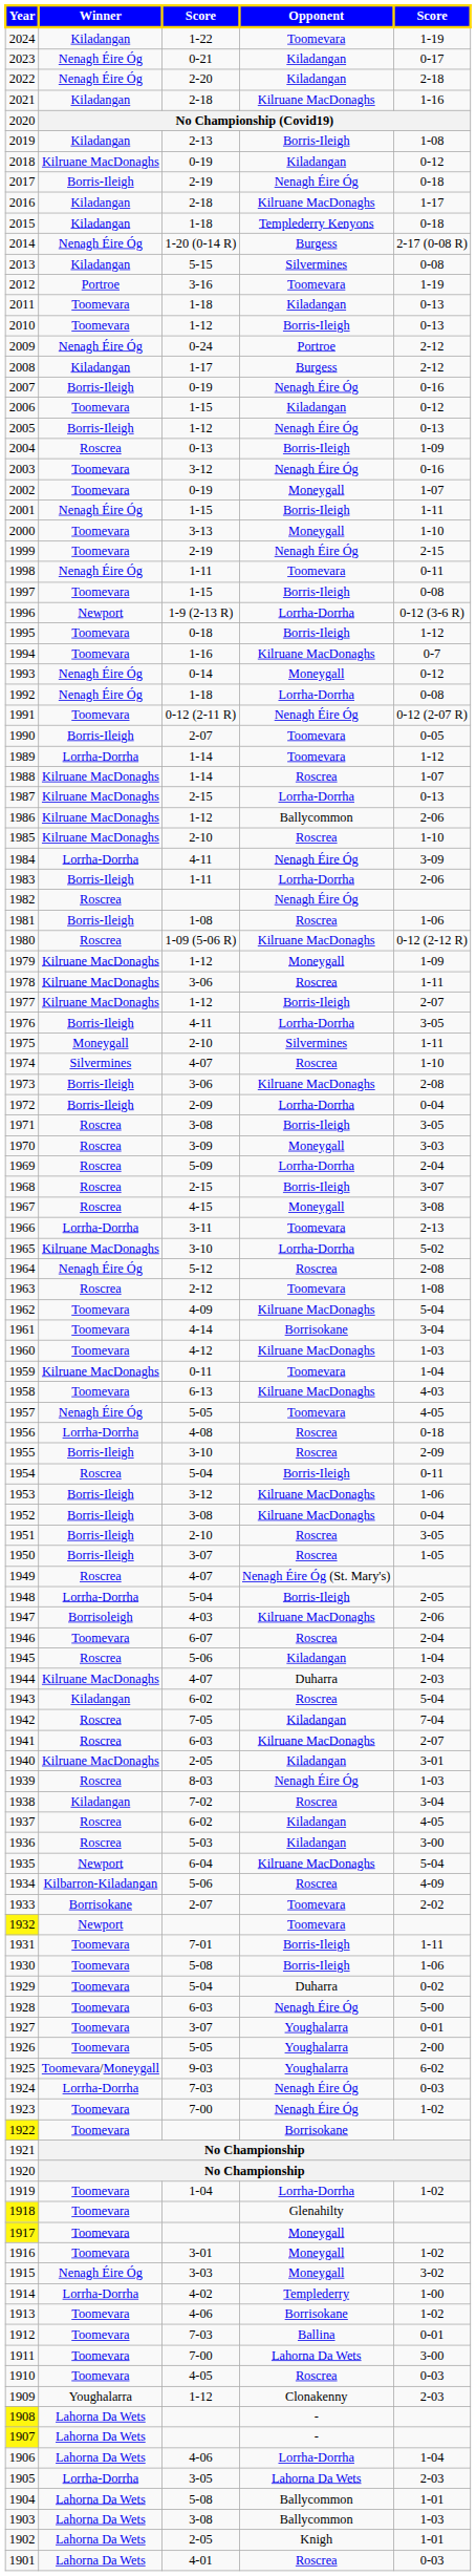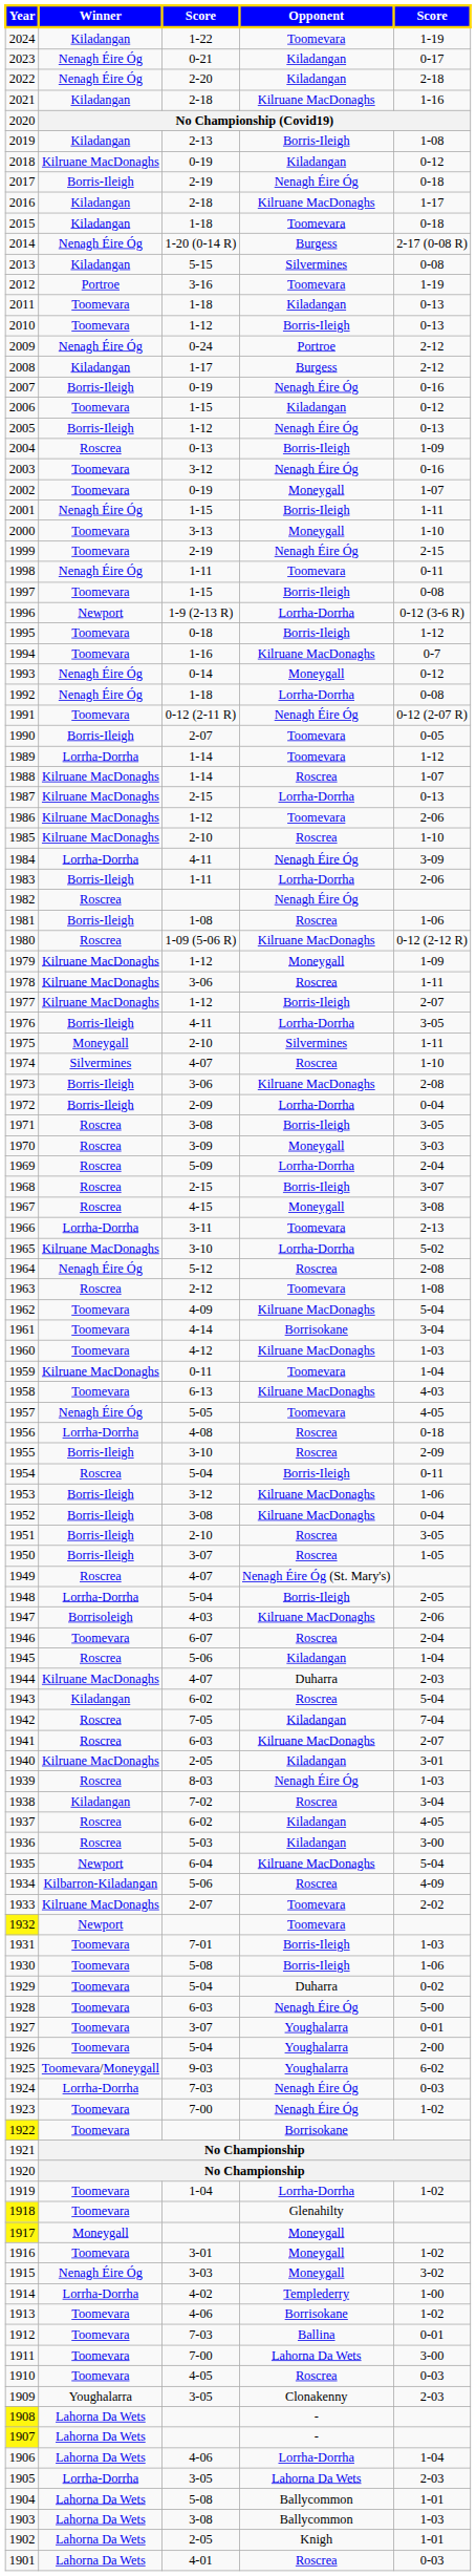 <table class="wikitable" style="text-align:center;">
 <tr>
 <th style="background:blue;color:white;border:3px solid gold">Year</th>
 <th style="background:blue;color:white;border:3px solid gold">Winner</th>
 <th style="background:blue;color:white;border:3px solid gold">Score</th>
 <th style="background:blue;color:white;border:3px solid gold">Opponent</th>
 <th style="background:blue;color:white;border:3px solid gold">Score</th>
 </tr>
 <tr>
 <td>2024</td>
 <td><a href='#'>Kiladangan</a></td>
 <td>1-22</td>
 <td><a href='#'>Toomevara</a></td>
 <td>1-19</td>
 </tr>
 <tr>
 <td>2023</td>
 <td><a href='#'>Nenagh Éire Óg</a></td>
 <td>0-21</td>
 <td><a href='#'>Kiladangan</a></td>
 <td>0-17</td>
 </tr>
 <tr>
 <td>2022</td>
 <td><a href='#'>Nenagh Éire Óg</a></td>
 <td>2-20</td>
 <td><a href='#'>Kiladangan</a></td>
 <td>2-18</td>
 </tr>
 <tr>
 <td>2021</td>
 <td><a href='#'>Kiladangan</a></td>
 <td>2-18</td>
 <td><a href='#'>Kilruane MacDonaghs</a></td>
 <td>1-16</td>
 </tr>
 <tr>
 <td>2020</td>
 <th colspan="4" align="center">No Championship (Covid19)</th>
 </tr>
 <tr>
 <td>2019</td>
 <td><a href='#'>Kiladangan</a></td>
 <td>2-13</td>
 <td><a href='#'>Borris-Ileigh</a></td>
 <td>1-08</td>
 </tr>
 <tr>
 <td>2018</td>
 <td><a href='#'>Kilruane MacDonaghs</a></td>
 <td>0-19</td>
 <td><a href='#'>Kiladangan</a></td>
 <td>0-12</td>
 </tr>
 <tr>
 <td>2017</td>
 <td><a href='#'>Borris-Ileigh</a></td>
 <td>2-19</td>
 <td><a href='#'>Nenagh Éire Óg</a></td>
 <td>0-18</td>
 </tr>
 <tr>
 <td>2016</td>
 <td><a href='#'>Kiladangan</a></td>
 <td>2-18</td>
 <td><a href='#'>Kilruane MacDonaghs</a></td>
 <td>1-17</td>
 </tr>
 <tr>
 <td>2015</td>
 <td><a href='#'>Kiladangan</a></td>
 <td>1-18</td>
-<td><a href='#'>Templederry Kenyons</a></td>
+<td><a href='#'>Toomevara</a></td>
 <td>0-18</td>
 </tr>
 <tr>
 <td>2014</td>
 <td><a href='#'>Nenagh Éire Óg</a></td>
 <td>1-20 (0-14 R)</td>
 <td><a href='#'>Burgess</a></td>
 <td>2-17 (0-08 R)</td>
 </tr>
 <tr>
 <td>2013</td>
 <td><a href='#'>Kiladangan</a></td>
 <td>5-15</td>
 <td><a href='#'>Silvermines</a></td>
 <td>0-08</td>
 </tr>
 <tr>
 <td>2012</td>
 <td><a href='#'>Portroe</a></td>
 <td>3-16</td>
 <td><a href='#'>Toomevara</a></td>
 <td>1-19</td>
 </tr>
 <tr>
 <td>2011</td>
 <td><a href='#'>Toomevara</a></td>
 <td>1-18</td>
 <td><a href='#'>Kiladangan</a></td>
 <td>0-13</td>
 </tr>
 <tr>
 <td>2010</td>
 <td><a href='#'>Toomevara</a></td>
 <td>1-12</td>
 <td><a href='#'>Borris-Ileigh</a></td>
 <td>0-13</td>
 </tr>
 <tr>
 <td>2009</td>
 <td><a href='#'>Nenagh Éire Óg</a></td>
 <td>0-24</td>
 <td><a href='#'>Portroe</a></td>
 <td>2-12</td>
 </tr>
 <tr>
 <td>2008</td>
 <td><a href='#'>Kiladangan</a></td>
 <td>1-17</td>
 <td><a href='#'>Burgess</a></td>
 <td>2-12</td>
 </tr>
 <tr>
 <td>2007</td>
 <td><a href='#'>Borris-Ileigh</a></td>
 <td>0-19</td>
 <td><a href='#'>Nenagh Éire Óg</a></td>
 <td>0-16</td>
 </tr>
 <tr>
 <td>2006</td>
 <td><a href='#'>Toomevara</a></td>
 <td>1-15</td>
 <td><a href='#'>Kiladangan</a></td>
 <td>0-12</td>
 </tr>
 <tr>
 <td>2005</td>
 <td><a href='#'>Borris-Ileigh</a></td>
 <td>1-12</td>
 <td><a href='#'>Nenagh Éire Óg</a></td>
 <td>0-13</td>
 </tr>
 <tr>
 <td>2004</td>
 <td><a href='#'>Roscrea</a></td>
 <td>0-13</td>
 <td><a href='#'>Borris-Ileigh</a></td>
 <td>1-09</td>
 </tr>
 <tr>
 <td>2003</td>
 <td><a href='#'>Toomevara</a></td>
 <td>3-12</td>
 <td><a href='#'>Nenagh Éire Óg</a></td>
 <td>0-16</td>
 </tr>
 <tr>
 <td>2002</td>
 <td><a href='#'>Toomevara</a></td>
 <td>0-19</td>
 <td><a href='#'>Moneygall</a></td>
 <td>1-07</td>
 </tr>
 <tr>
 <td>2001</td>
 <td><a href='#'>Nenagh Éire Óg</a></td>
 <td>1-15</td>
 <td><a href='#'>Borris-Ileigh</a></td>
 <td>1-11</td>
 </tr>
 <tr>
 <td>2000</td>
 <td><a href='#'>Toomevara</a></td>
 <td>3-13</td>
 <td><a href='#'>Moneygall</a></td>
 <td>1-10</td>
 </tr>
 <tr>
 <td>1999</td>
 <td><a href='#'>Toomevara</a></td>
 <td>2-19</td>
 <td><a href='#'>Nenagh Éire Óg</a></td>
 <td>2-15</td>
 </tr>
 <tr>
 <td>1998</td>
 <td><a href='#'>Nenagh Éire Óg</a></td>
 <td>1-11</td>
 <td><a href='#'>Toomevara</a></td>
 <td>0-11</td>
 </tr>
 <tr>
 <td>1997</td>
 <td><a href='#'>Toomevara</a></td>
 <td>1-15</td>
 <td><a href='#'>Borris-Ileigh</a></td>
 <td>0-08</td>
 </tr>
 <tr>
 <td>1996</td>
 <td><a href='#'>Newport</a></td>
 <td>1-9 (2-13 R)</td>
 <td><a href='#'>Lorrha-Dorrha</a></td>
 <td>0-12 (3-6 R)</td>
 </tr>
 <tr>
 <td>1995</td>
 <td><a href='#'>Toomevara</a></td>
 <td>0-18</td>
 <td><a href='#'>Borris-Ileigh</a></td>
 <td>1-12</td>
 </tr>
 <tr>
 <td>1994</td>
 <td><a href='#'>Toomevara</a></td>
 <td>1-16</td>
 <td><a href='#'>Kilruane MacDonaghs</a></td>
 <td>0-7</td>
 </tr>
 <tr>
 <td>1993</td>
 <td><a href='#'>Nenagh Éire Óg</a></td>
 <td>0-14</td>
 <td><a href='#'>Moneygall</a></td>
 <td>0-12</td>
 </tr>
 <tr>
 <td>1992</td>
 <td><a href='#'>Nenagh Éire Óg</a></td>
 <td>1-18</td>
 <td><a href='#'>Lorrha-Dorrha</a></td>
 <td>0-08</td>
 </tr>
 <tr>
 <td>1991</td>
 <td><a href='#'>Toomevara</a></td>
 <td>0-12 (2-11 R)</td>
 <td><a href='#'>Nenagh Éire Óg</a></td>
 <td>0-12 (2-07 R)</td>
 </tr>
 <tr>
 <td>1990</td>
 <td><a href='#'>Borris-Ileigh</a></td>
 <td>2-07</td>
 <td><a href='#'>Toomevara</a></td>
 <td>0-05</td>
 </tr>
 <tr>
 <td>1989</td>
 <td><a href='#'>Lorrha-Dorrha</a></td>
 <td>1-14</td>
 <td><a href='#'>Toomevara</a></td>
 <td>1-12</td>
 </tr>
 <tr>
 <td>1988</td>
 <td><a href='#'>Kilruane MacDonaghs</a></td>
 <td>1-14</td>
 <td><a href='#'>Roscrea</a></td>
 <td>1-07</td>
 </tr>
 <tr>
 <td>1987</td>
 <td><a href='#'>Kilruane MacDonaghs</a></td>
 <td>2-15</td>
 <td><a href='#'>Lorrha-Dorrha</a></td>
 <td>0-13</td>
 </tr>
 <tr>
 <td>1986</td>
 <td><a href='#'>Kilruane MacDonaghs</a></td>
 <td>1-12</td>
-<td>Ballycommon</td>
+<td><a href='#'>Toomevara</a></td>
 <td>2-06</td>
 </tr>
 <tr>
 <td>1985</td>
 <td><a href='#'>Kilruane MacDonaghs</a></td>
 <td>2-10</td>
 <td><a href='#'>Roscrea</a></td>
 <td>1-10</td>
 </tr>
 <tr>
 <td>1984</td>
 <td><a href='#'>Lorrha-Dorrha</a></td>
 <td>4-11</td>
 <td><a href='#'>Nenagh Éire Óg</a></td>
 <td>3-09</td>
 </tr>
 <tr>
 <td>1983</td>
 <td><a href='#'>Borris-Ileigh</a></td>
 <td>1-11</td>
 <td><a href='#'>Lorrha-Dorrha</a></td>
 <td>2-06</td>
 </tr>
 <tr>
 <td>1982</td>
 <td><a href='#'>Roscrea</a></td>
 <td></td>
 <td><a href='#'>Nenagh Éire Óg</a></td>
 <td></td>
 </tr>
 <tr>
 <td>1981</td>
 <td><a href='#'>Borris-Ileigh</a></td>
 <td>1-08</td>
 <td><a href='#'>Roscrea</a></td>
 <td>1-06</td>
 </tr>
 <tr>
 <td>1980</td>
 <td><a href='#'>Roscrea</a></td>
 <td>1-09 (5-06 R)</td>
 <td><a href='#'>Kilruane MacDonaghs</a></td>
 <td>0-12 (2-12 R)</td>
 </tr>
 <tr>
 <td>1979</td>
 <td><a href='#'>Kilruane MacDonaghs</a></td>
 <td>1-12</td>
 <td><a href='#'>Moneygall</a></td>
 <td>1-09</td>
 </tr>
 <tr>
 <td>1978</td>
 <td><a href='#'>Kilruane MacDonaghs</a></td>
 <td>3-06</td>
 <td><a href='#'>Roscrea</a></td>
 <td>1-11</td>
 </tr>
 <tr>
 <td>1977</td>
 <td><a href='#'>Kilruane MacDonaghs</a></td>
 <td>1-12</td>
 <td><a href='#'>Borris-Ileigh</a></td>
 <td>2-07</td>
 </tr>
 <tr>
 <td>1976</td>
 <td><a href='#'>Borris-Ileigh</a></td>
 <td>4-11</td>
 <td><a href='#'>Lorrha-Dorrha</a></td>
 <td>3-05</td>
 </tr>
 <tr>
 <td>1975</td>
 <td><a href='#'>Moneygall</a></td>
 <td>2-10</td>
 <td><a href='#'>Silvermines</a></td>
 <td>1-11</td>
 </tr>
 <tr>
 <td>1974</td>
 <td><a href='#'>Silvermines</a></td>
 <td>4-07</td>
 <td><a href='#'>Roscrea</a></td>
 <td>1-10</td>
 </tr>
 <tr>
 <td>1973</td>
 <td><a href='#'>Borris-Ileigh</a></td>
 <td>3-06</td>
 <td><a href='#'>Kilruane MacDonaghs</a></td>
 <td>2-08</td>
 </tr>
 <tr>
 <td>1972</td>
 <td><a href='#'>Borris-Ileigh</a></td>
 <td>2-09</td>
 <td><a href='#'>Lorrha-Dorrha</a></td>
 <td>0-04</td>
 </tr>
 <tr>
 <td>1971</td>
 <td><a href='#'>Roscrea</a></td>
 <td>3-08</td>
 <td><a href='#'>Borris-Ileigh</a></td>
 <td>3-05</td>
 </tr>
 <tr>
 <td>1970</td>
 <td><a href='#'>Roscrea</a></td>
 <td>3-09</td>
 <td><a href='#'>Moneygall</a></td>
 <td>3-03</td>
 </tr>
 <tr>
 <td>1969</td>
 <td><a href='#'>Roscrea</a></td>
 <td>5-09</td>
 <td><a href='#'>Lorrha-Dorrha</a></td>
 <td>2-04</td>
 </tr>
 <tr>
 <td>1968</td>
 <td><a href='#'>Roscrea</a></td>
 <td>2-15</td>
 <td><a href='#'>Borris-Ileigh</a></td>
 <td>3-07</td>
 </tr>
 <tr>
 <td>1967</td>
 <td><a href='#'>Roscrea</a></td>
 <td>4-15</td>
 <td><a href='#'>Moneygall</a></td>
 <td>3-08</td>
 </tr>
 <tr>
 <td>1966</td>
 <td><a href='#'>Lorrha-Dorrha</a></td>
 <td>3-11</td>
 <td><a href='#'>Toomevara</a></td>
 <td>2-13</td>
 </tr>
 <tr>
 <td>1965</td>
 <td><a href='#'>Kilruane MacDonaghs</a></td>
 <td>3-10</td>
 <td><a href='#'>Lorrha-Dorrha</a></td>
 <td>5-02</td>
 </tr>
 <tr>
 <td>1964</td>
 <td><a href='#'>Nenagh Éire Óg</a></td>
 <td>5-12</td>
 <td><a href='#'>Roscrea</a></td>
 <td>2-08</td>
 </tr>
 <tr>
 <td>1963</td>
 <td><a href='#'>Roscrea</a></td>
 <td>2-12</td>
 <td><a href='#'>Toomevara</a></td>
 <td>1-08</td>
 </tr>
 <tr>
 <td>1962</td>
 <td><a href='#'>Toomevara</a></td>
 <td>4-09</td>
 <td><a href='#'>Kilruane MacDonaghs</a></td>
 <td>5-04</td>
 </tr>
 <tr>
 <td>1961</td>
 <td><a href='#'>Toomevara</a></td>
 <td>4-14</td>
 <td><a href='#'>Borrisokane</a></td>
 <td>3-04</td>
 </tr>
 <tr>
 <td>1960</td>
 <td><a href='#'>Toomevara</a></td>
 <td>4-12</td>
 <td><a href='#'>Kilruane MacDonaghs</a></td>
 <td>1-03</td>
 </tr>
 <tr>
 <td>1959</td>
 <td><a href='#'>Kilruane MacDonaghs</a></td>
 <td>0-11</td>
 <td><a href='#'>Toomevara</a></td>
 <td>1-04</td>
 </tr>
 <tr>
 <td>1958</td>
 <td><a href='#'>Toomevara</a></td>
 <td>6-13</td>
 <td><a href='#'>Kilruane MacDonaghs</a></td>
 <td>4-03</td>
 </tr>
 <tr>
 <td>1957</td>
 <td><a href='#'>Nenagh Éire Óg</a></td>
 <td>5-05</td>
 <td><a href='#'>Toomevara</a></td>
 <td>4-05</td>
 </tr>
 <tr>
 <td>1956</td>
 <td><a href='#'>Lorrha-Dorrha</a></td>
 <td>4-08</td>
 <td><a href='#'>Roscrea</a></td>
 <td>0-18</td>
 </tr>
 <tr>
 <td>1955</td>
 <td><a href='#'>Borris-Ileigh</a></td>
 <td>3-10</td>
 <td><a href='#'>Roscrea</a></td>
 <td>2-09</td>
 </tr>
 <tr>
 <td>1954</td>
 <td><a href='#'>Roscrea</a></td>
 <td>5-04</td>
 <td><a href='#'>Borris-Ileigh</a></td>
 <td>0-11</td>
 </tr>
 <tr>
 <td>1953</td>
 <td><a href='#'>Borris-Ileigh</a></td>
 <td>3-12</td>
 <td><a href='#'>Kilruane MacDonaghs</a></td>
 <td>1-06</td>
 </tr>
 <tr>
 <td>1952</td>
 <td><a href='#'>Borris-Ileigh</a></td>
 <td>3-08</td>
 <td><a href='#'>Kilruane MacDonaghs</a></td>
 <td>0-04</td>
 </tr>
 <tr>
 <td>1951</td>
 <td><a href='#'>Borris-Ileigh</a></td>
 <td>2-10</td>
 <td><a href='#'>Roscrea</a></td>
 <td>3-05</td>
 </tr>
 <tr>
 <td>1950</td>
 <td><a href='#'>Borris-Ileigh</a></td>
 <td>3-07</td>
 <td><a href='#'>Roscrea</a></td>
 <td>1-05</td>
 </tr>
 <tr>
 <td>1949</td>
 <td><a href='#'>Roscrea</a></td>
 <td>4-07</td>
 <td><a href='#'>Nenagh Éire Óg</a> (St. Mary's)</td>
 <td></td>
 </tr>
 <tr>
 <td>1948</td>
 <td><a href='#'>Lorrha-Dorrha</a></td>
 <td>5-04</td>
 <td><a href='#'>Borris-Ileigh</a></td>
 <td>2-05</td>
 </tr>
 <tr>
 <td>1947</td>
 <td><a href='#'>Borrisoleigh</a></td>
 <td>4-03</td>
 <td><a href='#'>Kilruane MacDonaghs</a></td>
 <td>2-06</td>
 </tr>
 <tr>
 <td>1946</td>
 <td><a href='#'>Toomevara</a></td>
 <td>6-07</td>
 <td><a href='#'>Roscrea</a></td>
 <td>2-04</td>
 </tr>
 <tr>
 <td>1945</td>
 <td><a href='#'>Roscrea</a></td>
 <td>5-06</td>
 <td><a href='#'>Kiladangan</a></td>
 <td>1-04</td>
 </tr>
 <tr>
 <td>1944</td>
 <td><a href='#'>Kilruane MacDonaghs</a></td>
 <td>4-07</td>
 <td>Duharra</td>
 <td>2-03</td>
 </tr>
 <tr>
 <td>1943</td>
 <td><a href='#'>Kiladangan</a></td>
 <td>6-02</td>
 <td><a href='#'>Roscrea</a></td>
 <td>5-04</td>
 </tr>
 <tr>
 <td>1942</td>
 <td><a href='#'>Roscrea</a></td>
 <td>7-05</td>
 <td><a href='#'>Kiladangan</a></td>
 <td>7-04</td>
 </tr>
 <tr>
 <td>1941</td>
 <td><a href='#'>Roscrea</a></td>
 <td>6-03</td>
 <td><a href='#'>Kilruane MacDonaghs</a></td>
 <td>2-07</td>
 </tr>
 <tr>
 <td>1940</td>
 <td><a href='#'>Kilruane MacDonaghs</a></td>
 <td>2-05</td>
 <td><a href='#'>Kiladangan</a></td>
 <td>3-01</td>
 </tr>
 <tr>
 <td>1939</td>
 <td><a href='#'>Roscrea</a></td>
 <td>8-03</td>
 <td><a href='#'>Nenagh Éire Óg</a></td>
 <td>1-03</td>
 </tr>
 <tr>
 <td>1938</td>
 <td><a href='#'>Kiladangan</a></td>
 <td>7-02</td>
 <td><a href='#'>Roscrea</a></td>
 <td>3-04</td>
 </tr>
 <tr>
 <td>1937</td>
 <td><a href='#'>Roscrea</a></td>
 <td>6-02</td>
 <td><a href='#'>Kiladangan</a></td>
 <td>4-05</td>
 </tr>
 <tr>
 <td>1936</td>
 <td><a href='#'>Roscrea</a></td>
 <td>5-03</td>
 <td><a href='#'>Kiladangan</a></td>
 <td>3-00</td>
 </tr>
 <tr>
 <td>1935</td>
 <td><a href='#'>Newport</a></td>
 <td>6-04</td>
 <td><a href='#'>Kilruane MacDonaghs</a></td>
 <td>5-04</td>
 </tr>
 <tr>
 <td>1934</td>
 <td><a href='#'>Kilbarron-Kiladangan</a></td>
 <td>5-06</td>
 <td><a href='#'>Roscrea</a></td>
 <td>4-09</td>
 </tr>
 <tr>
 <td>1933</td>
-<td><a href='#'>Borrisokane</a></td>
+<td><a href='#'>Kilruane MacDonaghs</a></td>
 <td>2-07</td>
 <td><a href='#'>Toomevara</a></td>
 <td>2-02</td>
 </tr>
 <tr>
 <td style="background:#FFF60F;">1932</td>
 <td><a href='#'>Newport</a></td>
 <td></td>
 <td><a href='#'>Toomevara</a></td>
 <td></td>
 </tr>
 <tr>
 <td>1931</td>
 <td><a href='#'>Toomevara</a></td>
 <td>7-01</td>
 <td><a href='#'>Borris-Ileigh</a></td>
-<td>1-11</td>
+<td>1-03</td>
 </tr>
 <tr>
 <td>1930</td>
 <td><a href='#'>Toomevara</a></td>
 <td>5-08</td>
 <td><a href='#'>Borris-Ileigh</a></td>
 <td>1-06</td>
 </tr>
 <tr>
 <td>1929</td>
 <td><a href='#'>Toomevara</a></td>
 <td>5-04</td>
 <td>Duharra</td>
 <td>0-02</td>
 </tr>
 <tr>
 <td>1928</td>
 <td><a href='#'>Toomevara</a></td>
 <td>6-03</td>
 <td><a href='#'>Nenagh Éire Óg</a></td>
 <td>5-00</td>
 </tr>
 <tr>
 <td>1927</td>
 <td><a href='#'>Toomevara</a></td>
 <td>3-07</td>
 <td><a href='#'>Youghalarra</a></td>
 <td>0-01</td>
 </tr>
 <tr>
 <td>1926</td>
 <td><a href='#'>Toomevara</a></td>
-<td>5-05</td>
+<td>5-04</td>
 <td><a href='#'>Youghalarra</a></td>
 <td>2-00</td>
 </tr>
 <tr>
 <td>1925</td>
 <td><a href='#'>Toomevara</a>/<a href='#'>Moneygall</a></td>
 <td>9-03</td>
 <td><a href='#'>Youghalarra</a></td>
 <td>6-02</td>
 </tr>
 <tr>
 <td>1924</td>
 <td><a href='#'>Lorrha-Dorrha</a></td>
 <td>7-03</td>
 <td><a href='#'>Nenagh Éire Óg</a></td>
 <td>0-03</td>
 </tr>
 <tr>
 <td>1923</td>
 <td><a href='#'>Toomevara</a></td>
 <td>7-00</td>
 <td><a href='#'>Nenagh Éire Óg</a></td>
 <td>1-02</td>
 </tr>
 <tr>
 <td style="background:#FFF60F;">1922</td>
 <td><a href='#'>Toomevara</a></td>
 <td></td>
 <td><a href='#'>Borrisokane</a></td>
 <td></td>
 </tr>
 <tr>
 <td>1921</td>
 <th colspan=4 align=center>No Championship</th>
 </tr>
 <tr>
 <td>1920</td>
 <th colspan=4 align=center>No Championship</th>
 </tr>
 <tr>
 <td>1919</td>
 <td><a href='#'>Toomevara</a></td>
 <td>1-04</td>
 <td><a href='#'>Lorrha-Dorrha</a></td>
 <td>1-02</td>
 </tr>
 <tr>
 <td style="background:#FFF60F;">1918</td>
 <td><a href='#'>Toomevara</a></td>
 <td></td>
 <td>Glenahilty</td>
 <td></td>
 </tr>
 <tr>
 <td style="background:#FFF60F;">1917</td>
-<td><a href='#'>Toomevara</a></td>
+<td><a href='#'>Moneygall</a></td>
 <td></td>
 <td><a href='#'>Moneygall</a></td>
 <td></td>
 </tr>
 <tr>
 <td>1916</td>
 <td><a href='#'>Toomevara</a></td>
 <td>3-01</td>
 <td><a href='#'>Moneygall</a></td>
 <td>1-02</td>
 </tr>
 <tr>
 <td>1915</td>
 <td><a href='#'>Nenagh Éire Óg</a></td>
 <td>3-03</td>
 <td><a href='#'>Moneygall</a></td>
 <td>3-02</td>
 </tr>
 <tr>
 <td>1914</td>
 <td><a href='#'>Lorrha-Dorrha</a></td>
 <td>4-02</td>
 <td><a href='#'>Templederry</a></td>
 <td>1-00</td>
 </tr>
 <tr>
 <td>1913</td>
 <td><a href='#'>Toomevara</a></td>
 <td>4-06</td>
 <td><a href='#'>Borrisokane</a></td>
 <td>1-02</td>
 </tr>
 <tr>
 <td>1912</td>
 <td><a href='#'>Toomevara</a></td>
 <td>7-03</td>
 <td><a href='#'>Ballina</a></td>
 <td>0-01</td>
 </tr>
 <tr>
 <td>1911</td>
 <td><a href='#'>Toomevara</a></td>
 <td>7-00</td>
 <td><a href='#'>Lahorna Da Wets</a></td>
 <td>3-00</td>
 </tr>
 <tr>
 <td>1910</td>
 <td><a href='#'>Toomevara</a></td>
 <td>4-05</td>
 <td><a href='#'>Roscrea</a></td>
 <td>0-03</td>
 </tr>
 <tr>
 <td>1909</td>
 <td>Youghalarra</td>
-<td>1-12</td>
+<td>3-05</td>
 <td>Clonakenny</td>
 <td>2-03</td>
 </tr>
 <tr>
 <td style="background:#FFF60F;">1908</td>
 <td><a href='#'>Lahorna Da Wets</a></td>
 <td></td>
 <td>-</td>
 <td></td>
 </tr>
 <tr>
 <td style="background:#FFF60F;">1907</td>
 <td><a href='#'>Lahorna Da Wets</a></td>
 <td></td>
 <td>-</td>
 <td></td>
 </tr>
 <tr>
 <td>1906</td>
 <td><a href='#'>Lahorna Da Wets</a></td>
 <td>4-06</td>
 <td><a href='#'>Lorrha-Dorrha</a></td>
 <td>1-04</td>
 </tr>
 <tr>
 <td>1905</td>
 <td><a href='#'>Lorrha-Dorrha</a></td>
 <td>3-05</td>
 <td><a href='#'>Lahorna Da Wets</a></td>
 <td>2-03</td>
 </tr>
 <tr>
 <td>1904</td>
 <td><a href='#'>Lahorna Da Wets</a></td>
 <td>5-08</td>
 <td>Ballycommon</td>
 <td>1-01</td>
 </tr>
 <tr>
 <td>1903</td>
 <td><a href='#'>Lahorna Da Wets</a></td>
 <td>3-08</td>
 <td>Ballycommon</td>
 <td>1-03</td>
 </tr>
 <tr>
 <td>1902</td>
 <td><a href='#'>Lahorna Da Wets</a></td>
 <td>2-05</td>
 <td>Knigh</td>
 <td>1-01</td>
 </tr>
 <tr>
 <td>1901</td>
 <td><a href='#'>Lahorna Da Wets</a></td>
 <td>4-01</td>
 <td><a href='#'>Roscrea</a></td>
 <td>0-03</td>
 </tr>
 </table>
